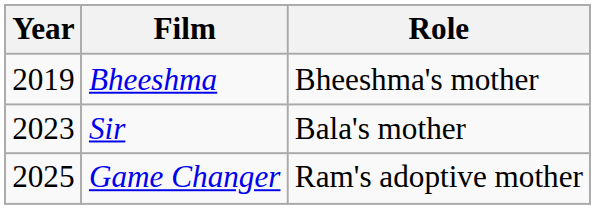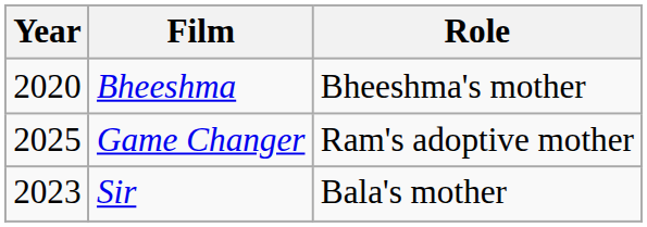 <table class="wikitable sortable">
 <tr>
 <th scope="col">Year</th>
 <th scope="col">Film</th>
 <th scope="col">Role</th>
 </tr>
 <tr>
-<td>2019</td>
+<td>2020</td>
 <td><em><a href='#'>Bheeshma</a></em></td>
 <td>Bheeshma's mother</td>
+</tr>
+<tr>
+<td>2025</td>
+<td><em><a href='#'>Game Changer</a></em></td>
+<td>Ram's adoptive mother</td>
 </tr>
 <tr>
 <td>2023</td>
 <td><em><a href='#'>Sir</a></em></td>
 <td>Bala's mother</td>
 </tr>
-<tr>
-<td>2025</td>
-<td><em><a href='#'>Game Changer</a></em></td>
-<td>Ram's adoptive mother</td>
-</tr>
 </table>
